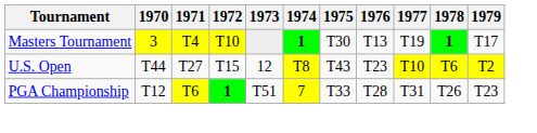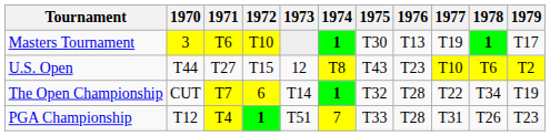 <table class="wikitable" style="font-size:95%;text-align:center;">
 <tr>
 <th>Tournament</th>
 <th>1970</th>
 <th>1971</th>
 <th>1972</th>
 <th>1973</th>
 <th>1974</th>
 <th>1975</th>
 <th>1976</th>
 <th>1977</th>
 <th>1978</th>
 <th>1979</th>
 </tr>
 <tr>
 <td align=left><a href='#'>Masters Tournament</a></td>
 <td style="background:yellow;">3</td>
-<td style="background:yellow;">T4</td>
+<td style="background:yellow;">T6</td>
 <td style="background:yellow;">T10</td>
 <td style="background:#eee;"></td>
 <td style="background:lime;"><strong>1</strong></td>
 <td>T30</td>
 <td>T13</td>
 <td>T19</td>
 <td style="background:lime;"><strong>1</strong></td>
 <td>T17</td>
 </tr>
 <tr>
 <td align=left><a href='#'>U.S. Open</a></td>
 <td>T44</td>
 <td>T27</td>
 <td>T15</td>
 <td>12</td>
 <td style="background:yellow;">T8</td>
 <td>T43</td>
 <td>T23</td>
 <td style="background:yellow;">T10</td>
 <td style="background:yellow;">T6</td>
 <td style="background:yellow;">T2</td>
 </tr>
 <tr>
+<td align=left><a href='#'>The Open Championship</a></td>
+<td>CUT</td>
+<td style="background:yellow;">T7</td>
+<td style="background:yellow;">6</td>
+<td>T14</td>
+<td style="background:lime;"><strong>1</strong></td>
+<td>T32</td>
+<td>T28</td>
+<td>T22</td>
+<td>T34</td>
+<td>T19</td>
+</tr>
+<tr>
 <td align=left><a href='#'>PGA Championship</a></td>
 <td>T12</td>
-<td style="background:yellow;">T6</td>
+<td style="background:yellow;">T4</td>
 <td style="background:lime;"><strong>1</strong></td>
 <td>T51</td>
 <td style="background:yellow;">7</td>
 <td>T33</td>
 <td>T28</td>
 <td>T31</td>
 <td>T26</td>
 <td>T23</td>
 </tr>
 </table>
